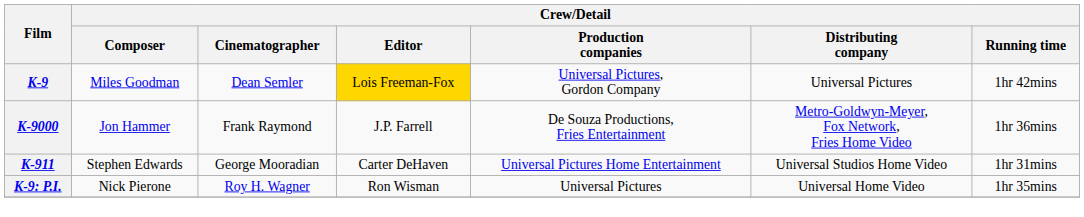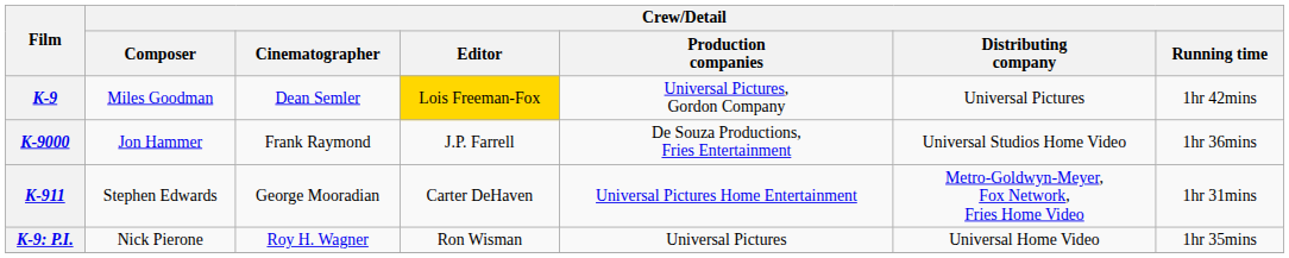 <table class="wikitable sortable" style="text-align:center; width:99%;">
 <tr>
 <th rowspan="2">Film</th>
 <th colspan="7">Crew/Detail</th>
 </tr>
 <tr>
 <th style="text-align:center;">Composer</th>
 <th style="text-align:center;">Cinematographer</th>
 <th style="text-align:center;">Editor</th>
 <th style="text-align:center;">Production <br>companies</th>
 <th style="text-align:center;">Distributing <br>company</th>
 <th style="text-align:center;">Running time</th>
 </tr>
 <tr>
 <th><em><a href='#'>K-9</a></em></th>
 <td><a href='#'>Miles Goodman</a></td>
 <td><a href='#'>Dean Semler</a></td>
 <td style="background: gold;">Lois Freeman-Fox</td>
 <td><a href='#'>Universal Pictures</a>, <br>Gordon Company</td>
 <td>Universal Pictures</td>
 <td>1hr 42mins</td>
 </tr>
 <tr>
 <th><em><a href='#'>K-9000</a></em></th>
 <td><a href='#'>Jon Hammer</a></td>
 <td>Frank Raymond</td>
 <td>J.P. Farrell</td>
 <td>De Souza Productions, <br><a href='#'>Fries Entertainment</a></td>
-<td><a href='#'>Metro-Goldwyn-Meyer</a>, <br><a href='#'>Fox Network</a>, <br><a href='#'>Fries Home Video</a></td>
+<td>Universal Studios Home Video</td>
 <td>1hr 36mins</td>
 </tr>
 <tr>
 <th><em><a href='#'>K-911</a></em></th>
 <td>Stephen Edwards</td>
 <td>George Mooradian</td>
 <td>Carter DeHaven</td>
 <td><a href='#'>Universal Pictures Home Entertainment</a></td>
-<td>Universal Studios Home Video</td>
+<td><a href='#'>Metro-Goldwyn-Meyer</a>, <br><a href='#'>Fox Network</a>, <br><a href='#'>Fries Home Video</a></td>
 <td>1hr 31mins</td>
 </tr>
 <tr>
 <th><em><a href='#'>K-9: P.I.</a></em></th>
 <td>Nick Pierone</td>
 <td><a href='#'>Roy H. Wagner</a></td>
 <td>Ron Wisman</td>
 <td>Universal Pictures</td>
 <td>Universal Home Video</td>
 <td>1hr 35mins</td>
 </tr>
 <tr>
 </tr>
 </table>
